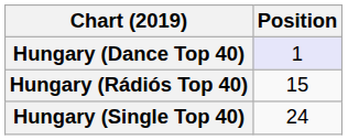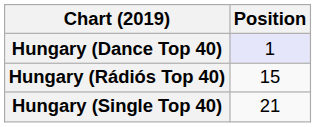 <table class="wikitable sortable plainrowheaders" style="text-align:center">
 <tr>
 <th scope="col">Chart (2019)</th>
 <th scope="col">Position</th>
 </tr>
 <tr>
 <th scope="row">Hungary (Dance Top 40)</th>
 <td style="background: lavender;">1</td>
 </tr>
 <tr>
 <th scope="row">Hungary (Rádiós Top 40)</th>
 <td>15</td>
 </tr>
 <tr>
 <th scope="row">Hungary (Single Top 40)</th>
-<td>24</td>
+<td>21</td>
 </tr>
 </table>
